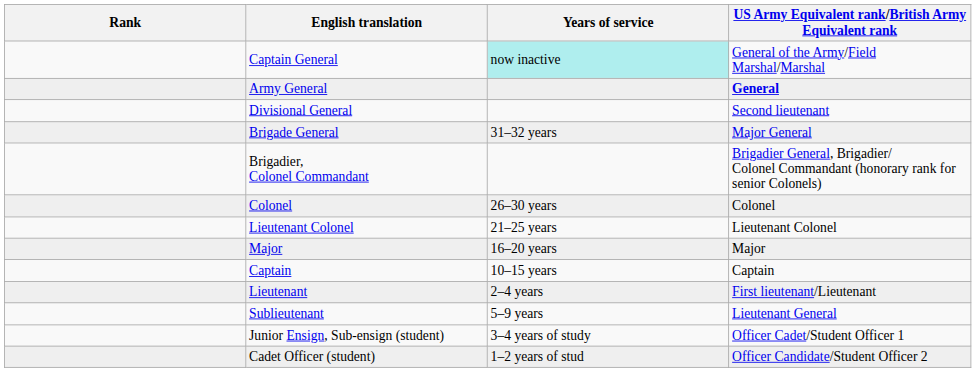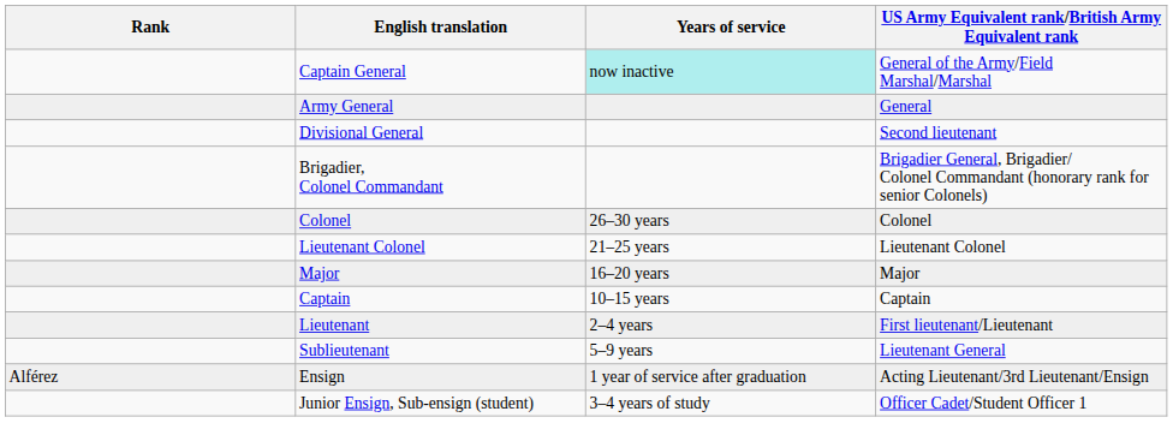 <table class="wikitable" width="90%">
 <tr>
 <th width="25%">Rank</th>
 <th width="25%">English translation</th>
 <th width="25%">Years of service</th>
 <th width="25%"><a href='#'>US Army Equivalent rank</a>/<a href='#'>British Army Equivalent rank</a></th>
 </tr>
 <tr>
 <td></td>
 <td><a href='#'>Captain General</a></td>
 <td style="background: paleturquoise;">now inactive</td>
 <td><a href='#'>General of the Army</a>/<a href='#'>Field Marshal</a>/<a href='#'>Marshal</a></td>
 </tr>
 <tr style="background:#efefef;">
 <td></td>
 <td><a href='#'>Army General</a></td>
 <td></td>
-<td><strong><a href='#'>General</a></strong></td>
+<td><a href='#'>General</a></td>
 </tr>
 <tr>
 <td></td>
 <td><a href='#'>Divisional General</a></td>
 <td></td>
 <td><a href='#'>Second lieutenant</a></td>
-</tr>
-<tr style="background:#efefef;">
-<td></td>
-<td><a href='#'>Brigade General</a></td>
-<td>31–32 years</td>
-<td><a href='#'>Major General</a></td>
 </tr>
 <tr>
 <td></td>
 <td>Brigadier,<br> <a href='#'>Colonel Commandant</a></td>
 <td></td>
 <td><a href='#'>Brigadier General</a>, Brigadier/<br> Colonel Commandant (honorary rank for senior Colonels)</td>
 </tr>
 <tr style="background:#efefef;">
 <td></td>
 <td><a href='#'>Colonel</a></td>
 <td>26–30 years</td>
 <td>Colonel</td>
 </tr>
 <tr>
 <td></td>
 <td><a href='#'>Lieutenant Colonel</a></td>
 <td>21–25 years</td>
 <td>Lieutenant Colonel</td>
 </tr>
 <tr style="background:#efefef;">
 <td></td>
 <td><a href='#'>Major</a></td>
 <td>16–20 years</td>
 <td>Major</td>
 </tr>
 <tr>
 <td></td>
 <td><a href='#'>Captain</a></td>
 <td>10–15 years</td>
 <td>Captain</td>
 </tr>
 <tr style="background:#efefef;">
 <td></td>
 <td><a href='#'>Lieutenant</a></td>
 <td>2–4 years</td>
 <td><a href='#'>First lieutenant</a>/Lieutenant</td>
 </tr>
 <tr>
 <td></td>
 <td><a href='#'>Sublieutenant</a></td>
 <td>5–9 years</td>
 <td><a href='#'>Lieutenant General</a></td>
 </tr>
+<tr style="background:#efefef;">
+<td>Alférez</td>
+<td>Ensign</td>
+<td>1 year of service after graduation</td>
+<td>Acting Lieutenant/3rd Lieutenant/Ensign</td>
+</tr>
 <tr>
 <td></td>
 <td>Junior <a href='#'>Ensign</a>, Sub-ensign (student)</td>
 <td>3–4 years of study</td>
 <td><a href='#'>Officer Cadet</a>/Student Officer 1</td>
 </tr>
-<tr style="background:#efefef;">
-<td></td>
-<td>Cadet Officer (student)</td>
-<td>1–2 years of stud</td>
-<td><a href='#'>Officer Candidate</a>/Student Officer 2</td>
-</tr>
 </table>
